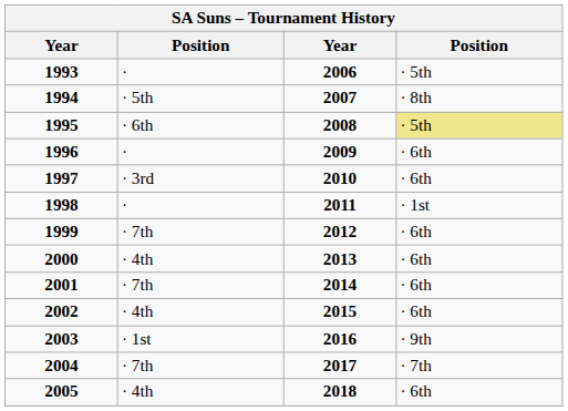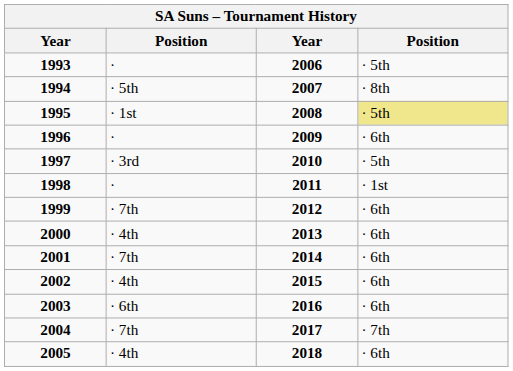 <table class="wikitable" style="text-align: center;">
 <tr>
 <th colspan=4><strong>SA Suns – Tournament History</strong></th>
 </tr>
 <tr>
 <th style="width: 100px;">Year</th>
 <th style="width: 150px;">Position</th>
 <th style="width: 100px;">Year</th>
 <th style="width: 150px;">Position</th>
 </tr>
 <tr>
 <td><strong>1993</strong></td>
 <td style="text-align: left">·</td>
 <td><strong>2006</strong></td>
 <td style="text-align: left">· 5th</td>
 </tr>
 <tr>
 <td><strong>1994</strong></td>
 <td style="text-align: left">· 5th</td>
 <td><strong>2007</strong></td>
 <td style="text-align: left">· 8th</td>
 </tr>
 <tr>
 <td><strong>1995</strong></td>
-<td style="text-align: left">· 6th</td>
+<td style="text-align: left">· 1st</td>
 <td><strong>2008</strong></td>
 <td style="background: khaki; text-align: left">· 5th</td>
 </tr>
 <tr>
 <td><strong>1996</strong></td>
 <td style="text-align: left">·</td>
 <td><strong>2009</strong></td>
 <td style="text-align: left">· 6th</td>
 </tr>
 <tr>
 <td><strong>1997</strong></td>
 <td style="text-align: left">· 3rd</td>
 <td><strong>2010</strong></td>
-<td style="text-align: left">· 6th</td>
+<td style="text-align: left">· 5th</td>
 </tr>
 <tr>
 <td><strong>1998</strong></td>
 <td style="text-align: left">·</td>
 <td><strong>2011</strong></td>
 <td style="text-align: left">· 1st</td>
 </tr>
 <tr>
 <td><strong>1999</strong></td>
 <td style="text-align: left">· 7th</td>
 <td><strong>2012</strong></td>
 <td style="text-align: left">· 6th</td>
 </tr>
 <tr>
 <td><strong>2000</strong></td>
 <td style="text-align: left">· 4th</td>
 <td><strong>2013</strong></td>
 <td style="text-align: left">· 6th</td>
 </tr>
 <tr>
 <td><strong>2001</strong></td>
 <td style="text-align: left">· 7th</td>
 <td><strong>2014</strong></td>
 <td style="text-align: left">· 6th</td>
 </tr>
 <tr>
 <td><strong>2002</strong></td>
 <td style="text-align: left">· 4th</td>
 <td><strong>2015</strong></td>
 <td style="text-align: left">· 6th</td>
 </tr>
 <tr>
 <td><strong>2003</strong></td>
-<td style="text-align: left">· 1st</td>
+<td style="text-align: left">· 6th</td>
 <td><strong>2016</strong></td>
-<td style="text-align: left">· 9th</td>
+<td style="text-align: left">· 6th</td>
 </tr>
 <tr>
 <td><strong>2004</strong></td>
 <td style="text-align: left">· 7th</td>
 <td><strong>2017</strong></td>
 <td style="text-align: left">· 7th</td>
 </tr>
 <tr>
 <td><strong>2005</strong></td>
 <td style="text-align: left">· 4th</td>
 <td><strong>2018</strong></td>
 <td style="text-align: left">· 6th</td>
 </tr>
 </table>
